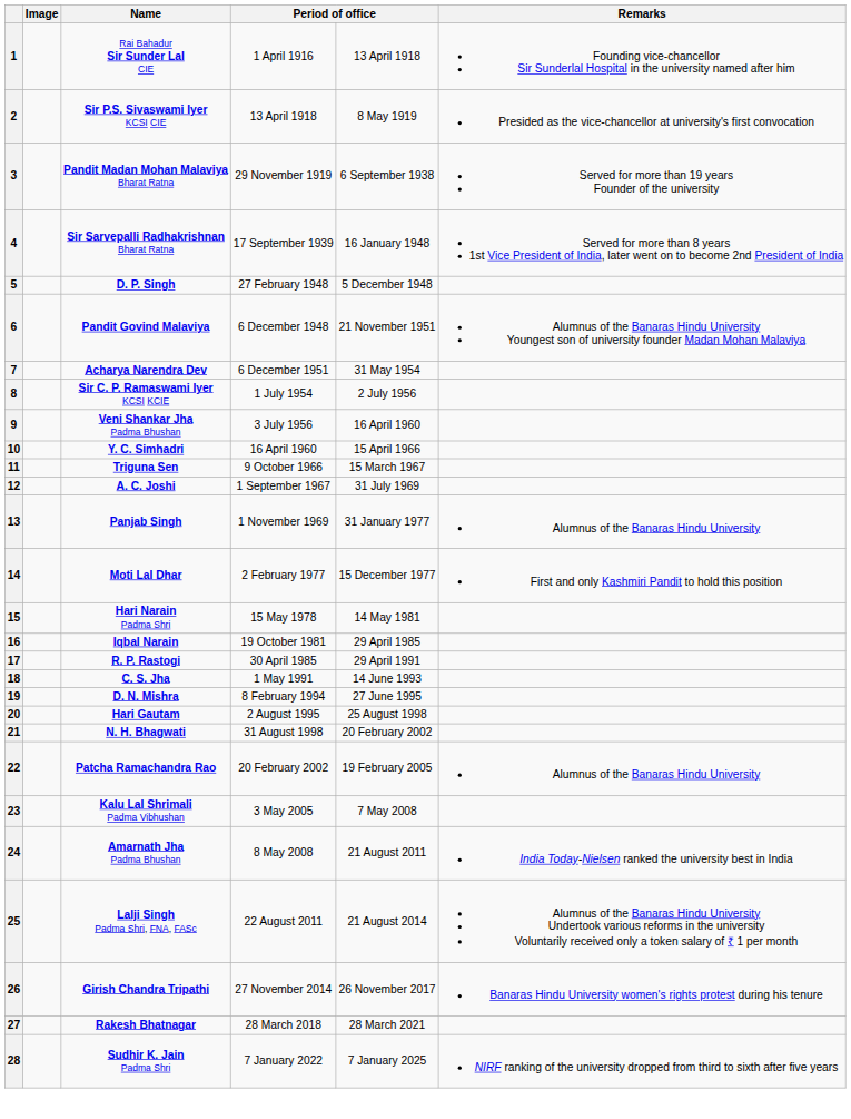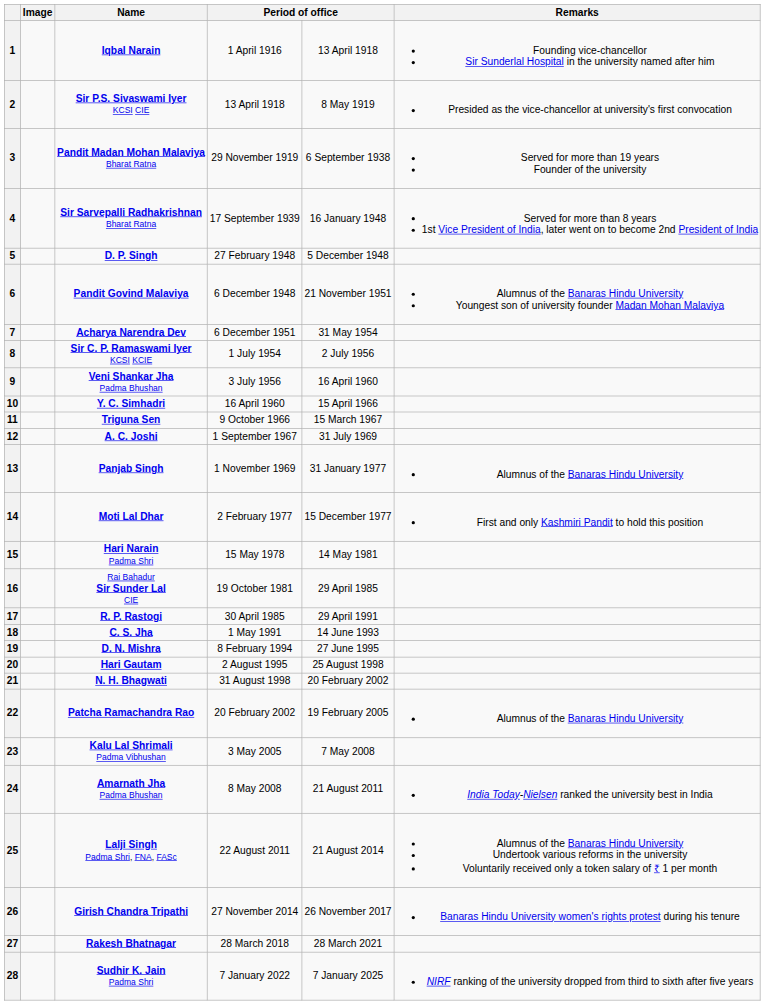 <table class="wikitable sortable">
 <tr>
 <th scope=col></th>
 <th scope=col class="unsortable">Image</th>
 <th scope=col class="sortable">Name</th>
 <th scope=col colspan="2" class="sortable">Period of office</th>
 <th scope=col class="unsortable">Remarks</th>
 </tr>
 <tr align="center">
 <th scope=row>1</th>
 <td></td>
-<td><small><a href='#'>Rai Bahadur</a></small><br><strong><a href='#'>Sir Sunder Lal</a></strong><br><a href='#'><small>CIE</small></a></td>
+<td><strong><a href='#'>Iqbal Narain</a></strong></td>
 <td>1 April 1916</td>
 <td>13 April 1918</td>
 <td><br><ul><li>Founding vice-chancellor</li><li><a href='#'>Sir Sunderlal Hospital</a> in the university named after him</li></ul></td>
 </tr>
 <tr align="center">
 <th scope=row>2</th>
 <td></td>
 <td><strong><a href='#'>Sir P.S. Sivaswami Iyer</a></strong><br><small><a href='#'>KCSI</a> <a href='#'>CIE</a></small></td>
 <td>13 April 1918</td>
 <td>8 May 1919</td>
 <td><br><ul><li>Presided as the vice-chancellor at university's first convocation</li></ul></td>
 </tr>
 <tr align="center">
 <th scope=row>3</th>
 <td></td>
 <td><strong><a href='#'>Pandit Madan Mohan Malaviya</a></strong><br><small><a href='#'>Bharat Ratna</a></small></td>
 <td>29 November 1919</td>
 <td>6 September 1938</td>
 <td><br><ul><li>Served for more than 19 years</li><li>Founder of the university</li></ul></td>
 </tr>
 <tr align="center">
 <th scope=row>4</th>
 <td></td>
 <td><strong><a href='#'>Sir Sarvepalli Radhakrishnan</a></strong><br><small><a href='#'>Bharat Ratna</a></small></td>
 <td>17 September 1939</td>
 <td>16 January 1948</td>
 <td><br><ul><li>Served for more than 8 years</li><li>1st <a href='#'>Vice President of India</a>, later went on to become 2nd <a href='#'>President of India</a></li></ul></td>
 </tr>
 <tr align="center">
 <th scope=row>5</th>
 <td></td>
 <td><strong><a href='#'>D. P. Singh</a></strong></td>
 <td>27 February 1948</td>
 <td>5 December 1948</td>
 <td></td>
 </tr>
 <tr align="center">
 <th scope=row>6</th>
 <td></td>
 <td><strong><a href='#'>Pandit Govind Malaviya</a></strong></td>
 <td>6 December 1948</td>
 <td>21 November 1951</td>
 <td><br><ul><li>Alumnus of the <a href='#'>Banaras Hindu University</a></li><li>Youngest son of university founder <a href='#'>Madan Mohan Malaviya</a></li></ul></td>
 </tr>
 <tr align="center">
 <th scope=row>7</th>
 <td></td>
 <td><strong><a href='#'>Acharya Narendra Dev</a></strong></td>
 <td>6 December 1951</td>
 <td>31 May 1954</td>
 <td></td>
 </tr>
 <tr align="center">
 <th scope=row>8</th>
 <td></td>
 <td><strong><a href='#'>Sir C. P. Ramaswami Iyer</a></strong><br><small><a href='#'>KCSI</a> <a href='#'>KCIE</a></small></td>
 <td>1 July 1954</td>
 <td>2 July 1956</td>
 <td></td>
 </tr>
 <tr align="center">
 <th scope=row>9</th>
 <td></td>
 <td><strong><a href='#'>Veni Shankar Jha</a></strong><br><small><a href='#'>Padma Bhushan</a></small></td>
 <td>3 July 1956</td>
 <td>16 April 1960</td>
 <td></td>
 </tr>
 <tr align="center">
 <th scope=row>10</th>
 <td></td>
 <td><strong><a href='#'>Y. C. Simhadri</a></strong></td>
 <td>16 April 1960</td>
 <td>15 April 1966</td>
 <td></td>
 </tr>
 <tr align="center">
 <th scope=row>11</th>
 <td></td>
 <td><strong><a href='#'>Triguna Sen</a></strong></td>
 <td>9 October 1966</td>
 <td>15 March 1967</td>
 <td></td>
 </tr>
 <tr align="center">
 <th scope=row>12</th>
 <td></td>
 <td><strong><a href='#'>A. C. Joshi</a></strong></td>
 <td>1 September 1967</td>
 <td>31 July 1969</td>
 <td></td>
 </tr>
 <tr align="center">
 <th scope=row>13</th>
 <td></td>
 <td><strong><a href='#'>Panjab Singh</a></strong></td>
 <td>1 November 1969</td>
 <td>31 January 1977</td>
 <td><br><ul><li>Alumnus of the <a href='#'>Banaras Hindu University</a></li></ul></td>
 </tr>
 <tr align="center">
 <th scope=row>14</th>
 <td></td>
 <td><strong><a href='#'>Moti Lal Dhar</a></strong></td>
 <td>2 February 1977</td>
 <td>15 December 1977</td>
 <td><br><ul><li>First and only <a href='#'>Kashmiri Pandit</a> to hold this position</li></ul></td>
 </tr>
 <tr align="center">
 <th scope=row>15</th>
 <td></td>
 <td><strong><a href='#'>Hari Narain</a></strong><br><small><a href='#'>Padma Shri</a></small></td>
 <td>15 May 1978</td>
 <td>14 May 1981</td>
 <td></td>
 </tr>
 <tr align="center">
 <th scope=row>16</th>
 <td></td>
-<td><strong><a href='#'>Iqbal Narain</a></strong></td>
+<td><small><a href='#'>Rai Bahadur</a></small><br><strong><a href='#'>Sir Sunder Lal</a></strong><br><a href='#'><small>CIE</small></a></td>
 <td>19 October 1981</td>
 <td>29 April 1985</td>
 <td></td>
 </tr>
 <tr align="center">
 <th scope=row>17</th>
 <td></td>
 <td><strong><a href='#'>R. P. Rastogi</a></strong></td>
 <td>30 April 1985</td>
 <td>29 April 1991</td>
 <td></td>
 </tr>
 <tr align="center">
 <th scope=row>18</th>
 <td></td>
 <td><strong><a href='#'>C. S. Jha</a></strong></td>
 <td>1 May 1991</td>
 <td>14 June 1993</td>
 <td></td>
 </tr>
 <tr align="center">
 <th scope=row>19</th>
 <td></td>
 <td><strong><a href='#'>D. N. Mishra</a></strong></td>
 <td>8 February 1994</td>
 <td>27 June 1995</td>
 <td></td>
 </tr>
 <tr align="center">
 <th scope=row>20</th>
 <td></td>
 <td><strong><a href='#'>Hari Gautam</a></strong></td>
 <td>2 August 1995</td>
 <td>25 August 1998</td>
 <td></td>
 </tr>
 <tr align="center">
 <th scope=row>21</th>
 <td></td>
 <td><a href='#'><strong>N. H. Bhagwati</strong></a></td>
 <td>31 August 1998</td>
 <td>20 February 2002</td>
 <td></td>
 </tr>
 <tr align="center">
 <th scope=row>22</th>
 <td></td>
 <td><strong><a href='#'>Patcha Ramachandra Rao</a></strong></td>
 <td>20 February 2002</td>
 <td>19 February 2005</td>
 <td><br><ul><li>Alumnus of the <a href='#'>Banaras Hindu University</a></li></ul></td>
 </tr>
 <tr align="center">
 <th scope=row>23</th>
 <td></td>
 <td><strong><a href='#'>Kalu Lal Shrimali</a></strong><br><a href='#'><small>Padma Vibhushan</small></a></td>
 <td>3 May 2005</td>
 <td>7 May 2008</td>
 <td></td>
 </tr>
 <tr align="center">
 <th scope=row>24</th>
 <td></td>
 <td><strong><a href='#'>Amarnath Jha</a></strong><br><small><a href='#'>Padma Bhushan</a></small></td>
 <td>8 May 2008</td>
 <td>21 August 2011</td>
 <td><br><ul><li><em><a href='#'>India Today</a>-<a href='#'>Nielsen</a></em> ranked the university best in India</li></ul></td>
 </tr>
 <tr align="center">
 <th scope=row>25</th>
 <td></td>
 <td><strong><a href='#'>Lalji Singh</a></strong><br><small><a href='#'>Padma Shri</a>, <a href='#'>FNA</a>, <a href='#'>FASc</a></small></td>
 <td>22 August 2011</td>
 <td>21 August 2014</td>
 <td><br><ul><li>Alumnus of the <a href='#'>Banaras Hindu University</a></li><li>Undertook various reforms in the university</li><li>Voluntarily received only a token salary of <a href='#'>₹</a> 1 per month</li></ul></td>
 </tr>
 <tr align="center">
 <th scope=row>26</th>
 <td></td>
 <td><strong><a href='#'>Girish Chandra Tripathi</a></strong></td>
 <td>27 November 2014</td>
 <td>26 November 2017</td>
 <td><br><ul><li><a href='#'>Banaras Hindu University women's rights protest</a> during his tenure</li></ul></td>
 </tr>
 <tr align="center">
 <th scope=row>27</th>
 <td></td>
 <td><strong><a href='#'>Rakesh Bhatnagar</a></strong></td>
 <td>28 March 2018</td>
 <td>28 March 2021</td>
 <td></td>
 </tr>
 <tr align="center">
 <th scope=row>28</th>
 <td></td>
 <td><strong><a href='#'>Sudhir K. Jain</a></strong><br><small><a href='#'>Padma Shri</a></small></td>
 <td>7 January 2022</td>
 <td>7 January 2025</td>
 <td><br><ul><li><em><a href='#'>NIRF</a></em> ranking of the university dropped from third to sixth after five years </li></ul></td>
 </tr>
 </table>
